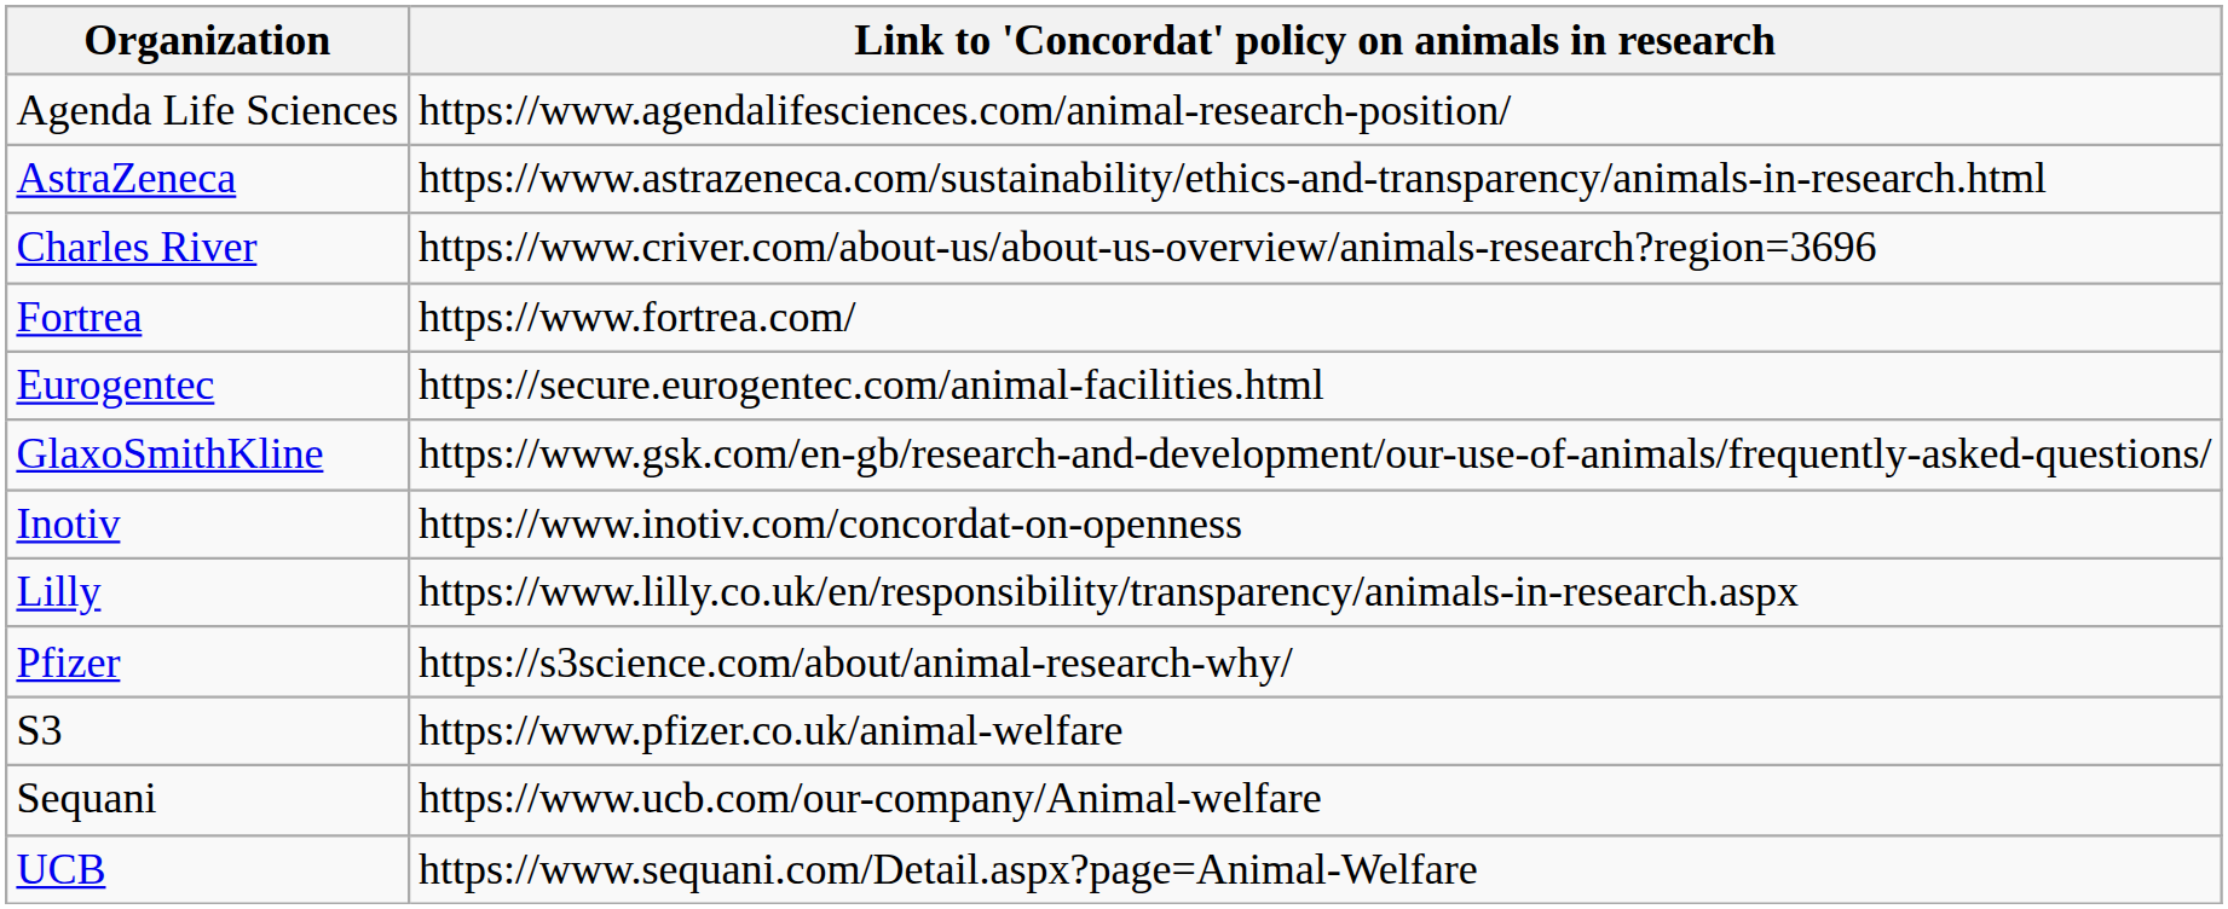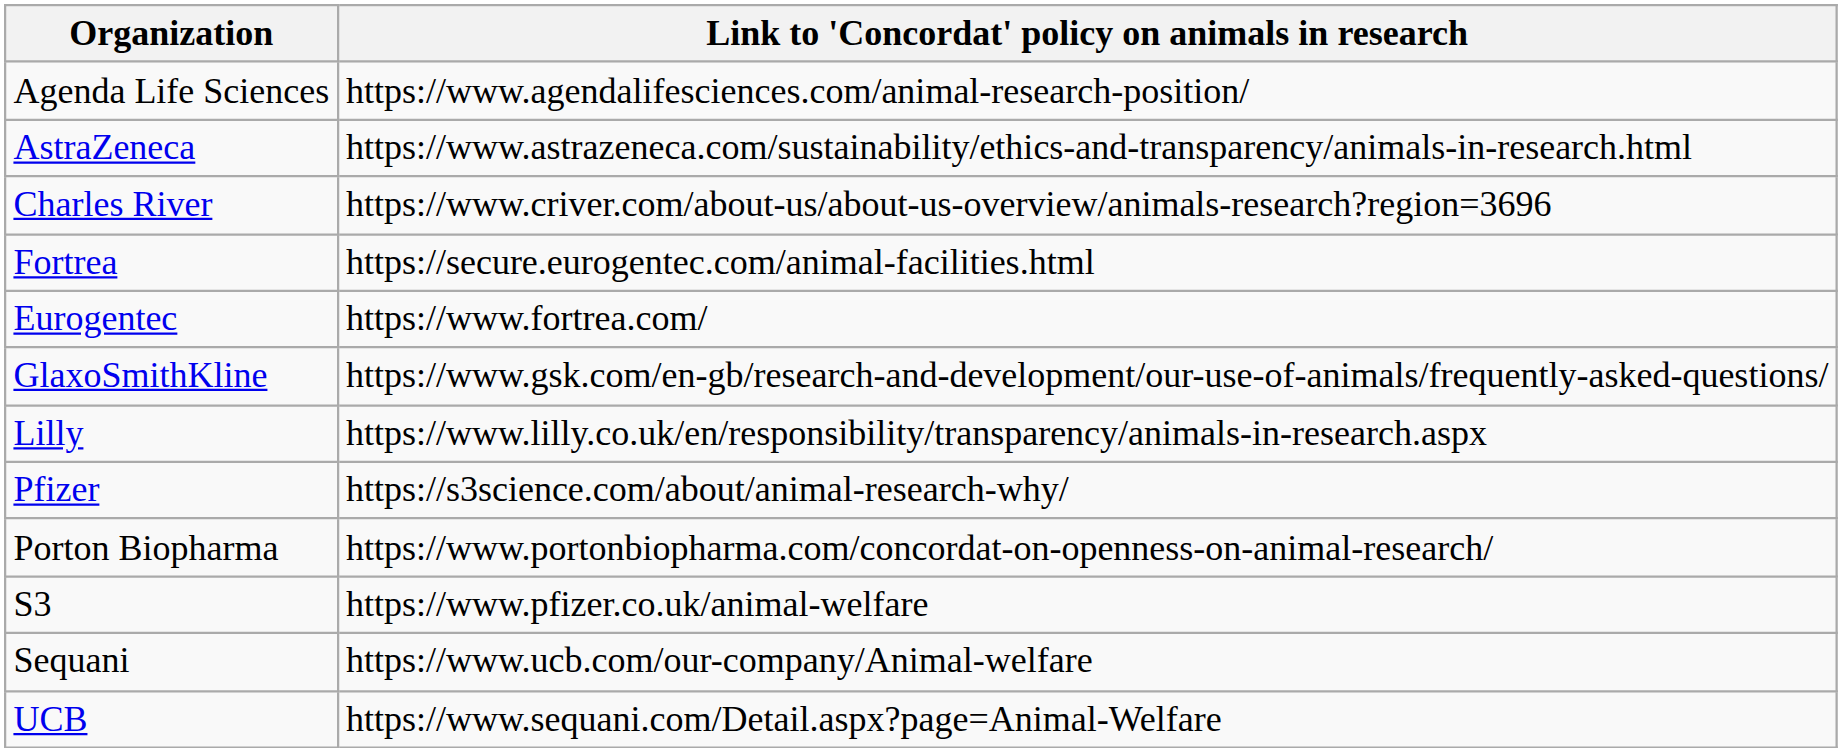 <table class="wikitable">
 <tr>
 <th>Organization</th>
 <th>Link to 'Concordat' policy on animals in research</th>
 </tr>
 <tr>
 <td>Agenda Life Sciences</td>
 <td>https://www.agendalifesciences.com/animal-research-position/</td>
 </tr>
 <tr>
 <td><a href='#'>AstraZeneca</a></td>
 <td>https://www.astrazeneca.com/sustainability/ethics-and-transparency/animals-in-research.html</td>
 </tr>
 <tr>
 <td><a href='#'>Charles River</a></td>
 <td>https://www.criver.com/about-us/about-us-overview/animals-research?region=3696</td>
 </tr>
 <tr>
 <td><a href='#'>Fortrea</a></td>
-<td>https://www.fortrea.com/</td>
+<td>https://secure.eurogentec.com/animal-facilities.html</td>
 </tr>
 <tr>
 <td><a href='#'>Eurogentec</a></td>
-<td>https://secure.eurogentec.com/animal-facilities.html</td>
+<td>https://www.fortrea.com/</td>
 </tr>
 <tr>
 <td><a href='#'>GlaxoSmithKline</a></td>
 <td>https://www.gsk.com/en-gb/research-and-development/our-use-of-animals/frequently-asked-questions/</td>
-</tr>
-<tr>
-<td><a href='#'>Inotiv</a></td>
-<td>https://www.inotiv.com/concordat-on-openness</td>
 </tr>
 <tr>
 <td><a href='#'>Lilly</a></td>
 <td>https://www.lilly.co.uk/en/responsibility/transparency/animals-in-research.aspx</td>
 </tr>
 <tr>
 <td><a href='#'>Pfizer</a></td>
 <td>https://s3science.com/about/animal-research-why/</td>
+</tr>
+<tr>
+<td>Porton Biopharma</td>
+<td>https://www.portonbiopharma.com/concordat-on-openness-on-animal-research/</td>
 </tr>
 <tr>
 <td>S3</td>
 <td>https://www.pfizer.co.uk/animal-welfare</td>
 </tr>
 <tr>
 <td>Sequani</td>
 <td>https://www.ucb.com/our-company/Animal-welfare</td>
 </tr>
 <tr>
 <td><a href='#'>UCB</a></td>
 <td>https://www.sequani.com/Detail.aspx?page=Animal-Welfare</td>
 </tr>
 </table>
